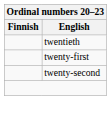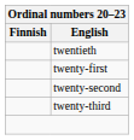 <table class="wikitable">
 <tr>
 <th colspan="2">Ordinal numbers 20–23</th>
 </tr>
 <tr>
 <th>Finnish</th>
 <th>English</th>
 </tr>
 <tr>
 <td></td>
 <td>twentieth</td>
 </tr>
 <tr>
 <td></td>
 <td>twenty-first</td>
 </tr>
 <tr>
 <td></td>
 <td>twenty-second</td>
 </tr>
 <tr>
+<td></td>
+<td>twenty-third</td>
+</tr>
+<tr>
 <td style="text-align: left;" colspan=2><br></td>
 </tr>
 </table>
